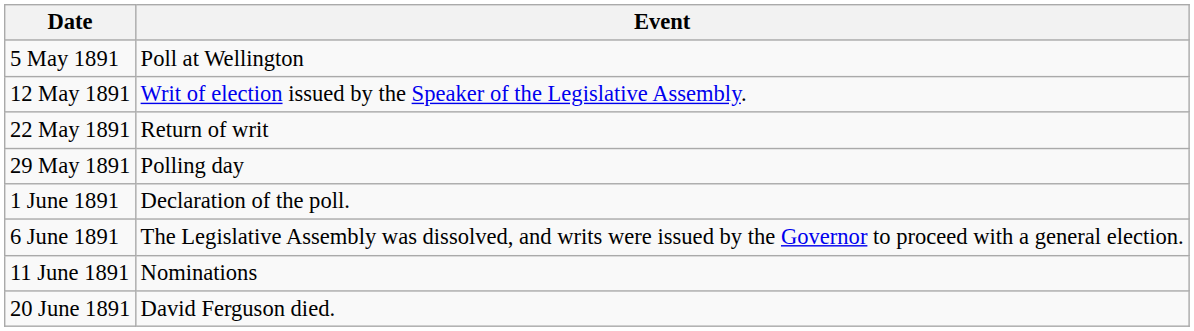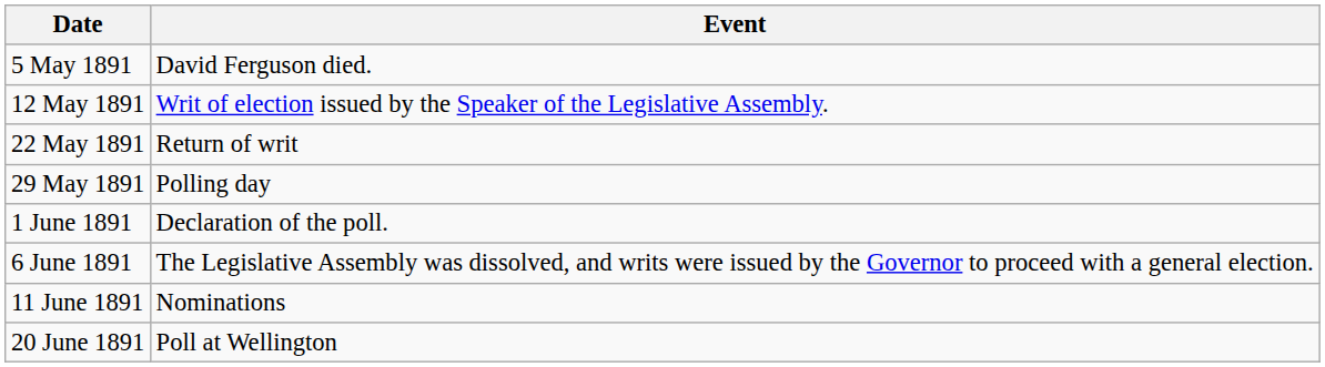 <table class="wikitable">
 <tr>
 <th>Date</th>
 <th>Event</th>
 </tr>
 <tr>
 <td>5 May 1891</td>
-<td>Poll at Wellington</td>
+<td>David Ferguson died.</td>
 </tr>
 <tr>
 <td>12 May 1891</td>
 <td><a href='#'>Writ of election</a> issued by the <a href='#'>Speaker of the Legislative Assembly</a>.</td>
 </tr>
 <tr>
 <td>22 May 1891</td>
 <td>Return of writ</td>
 </tr>
 <tr>
 <td>29 May 1891</td>
 <td>Polling day</td>
 </tr>
 <tr>
 <td>1 June 1891</td>
 <td>Declaration of the poll.</td>
 </tr>
 <tr>
 <td>6 June 1891</td>
 <td>The Legislative Assembly was dissolved, and writs were issued by the <a href='#'>Governor</a> to proceed with a general election.</td>
 </tr>
 <tr>
 <td>11 June 1891</td>
 <td>Nominations</td>
 </tr>
 <tr>
 <td>20 June 1891</td>
-<td>David Ferguson died.</td>
+<td>Poll at Wellington</td>
 </tr>
 </table>
